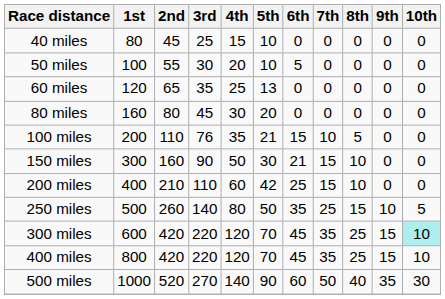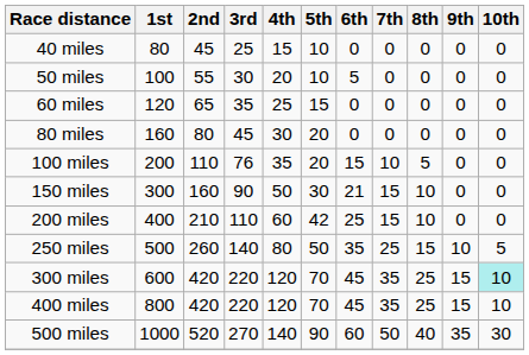 <table class="wikitable" style="text-align:center">
 <tr>
 <th>Race distance</th>
 <th>1st</th>
 <th>2nd</th>
 <th>3rd</th>
 <th>4th</th>
 <th>5th</th>
 <th>6th</th>
 <th>7th</th>
 <th>8th</th>
 <th>9th</th>
 <th>10th</th>
 </tr>
 <tr>
 <td>40 miles</td>
 <td>80</td>
 <td>45</td>
 <td>25</td>
 <td>15</td>
 <td>10</td>
 <td>0</td>
 <td>0</td>
 <td>0</td>
 <td>0</td>
 <td>0</td>
 </tr>
 <tr>
 <td>50 miles</td>
 <td>100</td>
 <td>55</td>
 <td>30</td>
 <td>20</td>
 <td>10</td>
 <td>5</td>
 <td>0</td>
 <td>0</td>
 <td>0</td>
 <td>0</td>
 </tr>
 <tr>
 <td>60 miles</td>
 <td>120</td>
 <td>65</td>
 <td>35</td>
 <td>25</td>
-<td>13</td>
+<td>15</td>
 <td>0</td>
 <td>0</td>
 <td>0</td>
 <td>0</td>
 <td>0</td>
 </tr>
 <tr>
 <td>80 miles</td>
 <td>160</td>
 <td>80</td>
 <td>45</td>
 <td>30</td>
 <td>20</td>
 <td>0</td>
 <td>0</td>
 <td>0</td>
 <td>0</td>
 <td>0</td>
 </tr>
 <tr>
 <td>100 miles</td>
 <td>200</td>
 <td>110</td>
 <td>76</td>
 <td>35</td>
-<td>21</td>
+<td>20</td>
 <td>15</td>
 <td>10</td>
 <td>5</td>
 <td>0</td>
 <td>0</td>
 </tr>
 <tr>
 <td>150 miles</td>
 <td>300</td>
 <td>160</td>
 <td>90</td>
 <td>50</td>
 <td>30</td>
 <td>21</td>
 <td>15</td>
 <td>10</td>
 <td>0</td>
 <td>0</td>
 </tr>
 <tr>
 <td>200 miles</td>
 <td>400</td>
 <td>210</td>
 <td>110</td>
 <td>60</td>
 <td>42</td>
 <td>25</td>
 <td>15</td>
 <td>10</td>
 <td>0</td>
 <td>0</td>
 </tr>
 <tr>
 <td>250 miles</td>
 <td>500</td>
 <td>260</td>
 <td>140</td>
 <td>80</td>
 <td>50</td>
 <td>35</td>
 <td>25</td>
 <td>15</td>
 <td>10</td>
 <td>5</td>
 </tr>
 <tr>
 <td>300 miles</td>
 <td>600</td>
 <td>420</td>
 <td>220</td>
 <td>120</td>
 <td>70</td>
 <td>45</td>
 <td>35</td>
 <td>25</td>
 <td>15</td>
 <td style="background: paleturquoise;">10</td>
 </tr>
 <tr>
 <td>400 miles</td>
 <td>800</td>
 <td>420</td>
 <td>220</td>
 <td>120</td>
 <td>70</td>
 <td>45</td>
 <td>35</td>
 <td>25</td>
 <td>15</td>
 <td>10</td>
 </tr>
 <tr>
 <td>500 miles</td>
 <td>1000</td>
 <td>520</td>
 <td>270</td>
 <td>140</td>
 <td>90</td>
 <td>60</td>
 <td>50</td>
 <td>40</td>
 <td>35</td>
 <td>30</td>
 </tr>
 <tr>
 </tr>
 </table>
